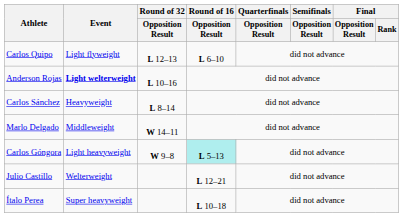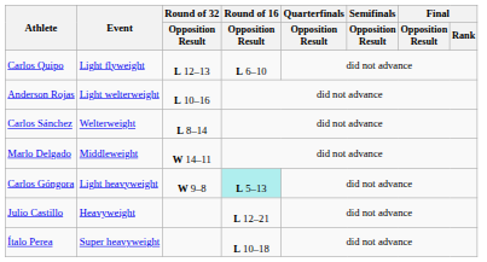 <table class="wikitable" style="font-size:90%">
 <tr>
 <th rowspan="2">Athlete</th>
 <th rowspan="2">Event</th>
 <th>Round of 32</th>
 <th>Round of 16</th>
 <th>Quarterfinals</th>
 <th>Semifinals</th>
 <th colspan=2>Final</th>
 </tr>
 <tr style="font-size:95%">
 <th>Opposition<br>Result</th>
 <th>Opposition<br>Result</th>
 <th>Opposition<br>Result</th>
 <th>Opposition<br>Result</th>
 <th>Opposition<br>Result</th>
 <th>Rank</th>
 </tr>
 <tr align=center>
 <td align=left><a href='#'>Carlos Quipo</a></td>
 <td align=left><a href='#'>Light flyweight</a></td>
 <td><br><strong>L</strong> 12–13</td>
 <td><br><strong>L</strong> 6–10</td>
 <td colspan=4>did not advance</td>
 </tr>
 <tr align=center>
 <td align=left><a href='#'>Anderson Rojas</a></td>
-<td align=left><strong><a href='#'>Light welterweight</a></strong></td>
+<td align=left><a href='#'>Light welterweight</a></td>
 <td><br><strong>L</strong> 10–16</td>
 <td colspan=5>did not advance</td>
 </tr>
 <tr align=center>
 <td align=left><a href='#'>Carlos Sánchez</a></td>
-<td align=left><a href='#'>Heavyweight</a></td>
+<td align=left><a href='#'>Welterweight</a></td>
 <td><br><strong>L</strong> 8–14</td>
 <td colspan=5>did not advance</td>
 </tr>
 <tr align=center>
 <td align=left><a href='#'>Marlo Delgado</a></td>
 <td align=left><a href='#'>Middleweight</a></td>
 <td><br><strong>W</strong> 14–11</td>
 <td colspan=5>did not advance</td>
 </tr>
 <tr align=center>
 <td align=left><a href='#'>Carlos Góngora</a></td>
 <td align=left><a href='#'>Light heavyweight</a></td>
 <td><br><strong>W</strong> 9–8</td>
 <td style="background: paleturquoise;"><br><strong>L</strong> 5–13</td>
 <td colspan=4>did not advance</td>
 </tr>
 <tr align=center>
 <td align=left><a href='#'>Julio Castillo</a></td>
-<td align=left><a href='#'>Welterweight</a></td>
+<td align=left><a href='#'>Heavyweight</a></td>
 <td></td>
 <td><br><strong>L</strong> 12–21</td>
 <td colspan=4>did not advance</td>
 </tr>
 <tr align=center>
 <td align=left><a href='#'>Ítalo Perea</a></td>
 <td align=left><a href='#'>Super heavyweight</a></td>
 <td></td>
 <td><br><strong>L</strong> 10–18</td>
 <td colspan=4>did not advance</td>
 </tr>
 </table>
